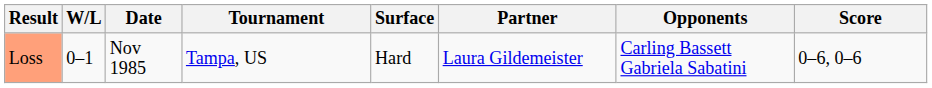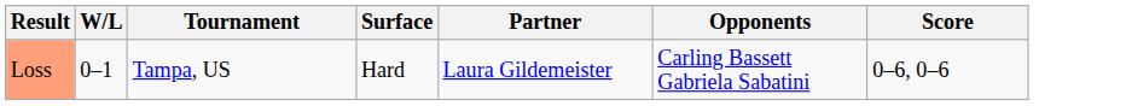 <table class="sortable wikitable">
 <tr>
 <th style="width:40px">Result</th>
 <th style="width:30px" class="unsortable">W/L</th>
-<th style="width:60px">Date</th>
 <th style="width:160px">Tournament</th>
 <th style="width:50px">Surface</th>
 <th style="width:150px">Partner</th>
 <th style="width:150px">Opponents</th>
 <th style="width:110px" class="unsortable">Score</th>
 </tr>
 <tr>
 <td style="background:#ffa07a;">Loss</td>
 <td>0–1</td>
-<td>Nov 1985</td>
 <td><a href='#'>Tampa</a>, US</td>
 <td>Hard</td>
 <td> <a href='#'>Laura Gildemeister</a></td>
 <td> <a href='#'>Carling Bassett</a> <br>  <a href='#'>Gabriela Sabatini</a></td>
 <td>0–6, 0–6</td>
 </tr>
 </table>
